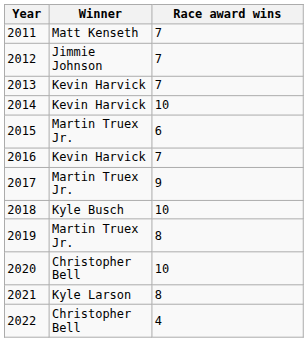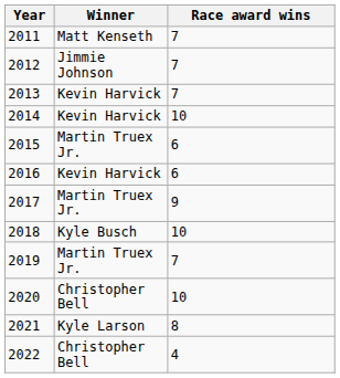 <table class="wikitable" style="font-size:95%">
 <tr>
 <th style="width:40px;">Year</th>
 <th style="width:100px;">Winner</th>
 <th style="width:150px;">Race award wins</th>
 </tr>
 <tr>
 <td>2011</td>
 <td>Matt Kenseth</td>
 <td>7</td>
 </tr>
 <tr>
 <td>2012</td>
 <td>Jimmie Johnson</td>
 <td>7</td>
 </tr>
 <tr>
 <td>2013</td>
 <td>Kevin Harvick</td>
 <td>7</td>
 </tr>
 <tr>
 <td>2014</td>
 <td>Kevin Harvick</td>
 <td>10</td>
 </tr>
 <tr>
 <td>2015</td>
 <td>Martin Truex Jr.</td>
 <td>6</td>
 </tr>
 <tr>
 <td>2016</td>
 <td>Kevin Harvick</td>
-<td>7</td>
+<td>6</td>
 </tr>
 <tr>
 <td>2017</td>
 <td>Martin Truex Jr.</td>
 <td>9</td>
 </tr>
 <tr>
 <td>2018</td>
 <td>Kyle Busch</td>
 <td>10</td>
 </tr>
 <tr>
 <td>2019</td>
 <td>Martin Truex Jr.</td>
-<td>8</td>
+<td>7</td>
 </tr>
 <tr>
 <td>2020</td>
 <td>Christopher Bell</td>
 <td>10</td>
 </tr>
 <tr>
 <td>2021</td>
 <td>Kyle Larson</td>
 <td>8</td>
 </tr>
 <tr>
 <td>2022</td>
 <td>Christopher Bell</td>
 <td>4</td>
 </tr>
 </table>
